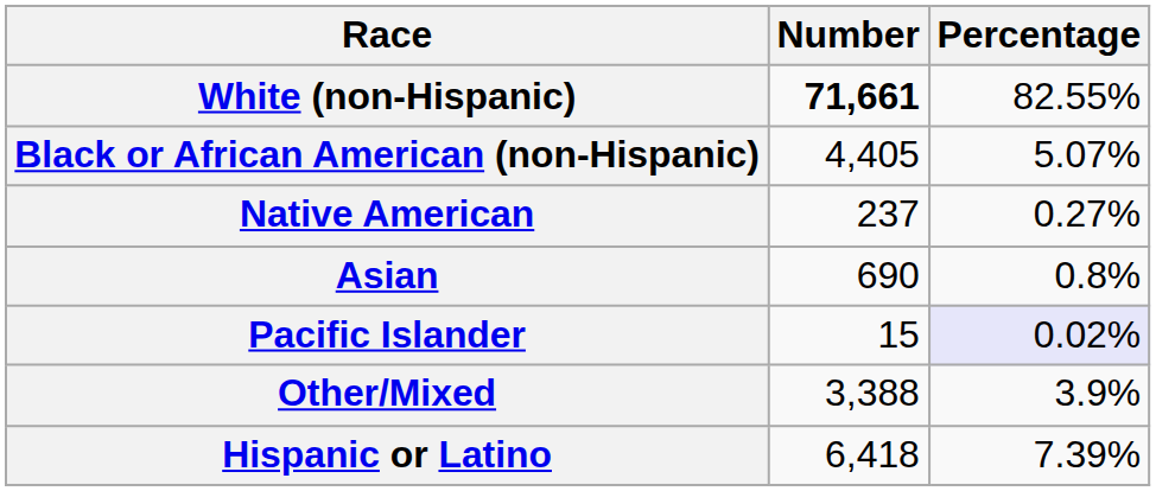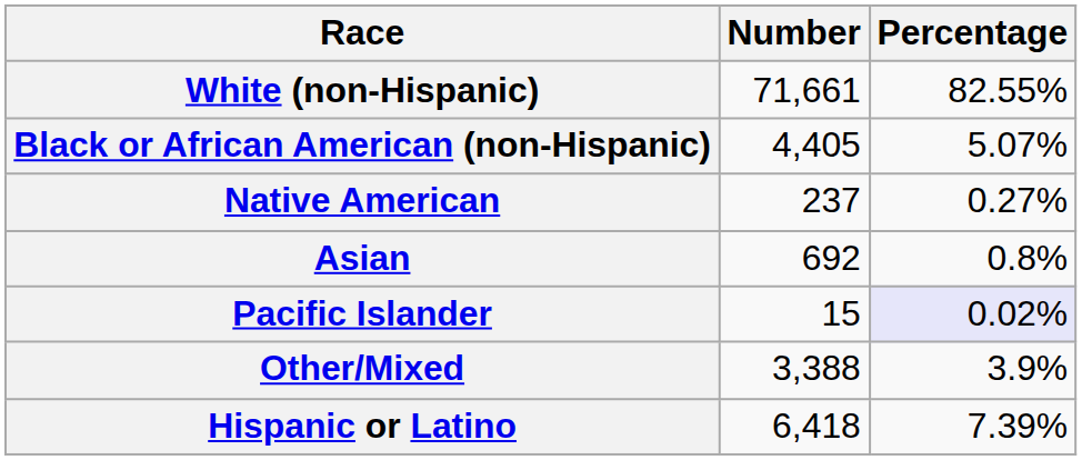 <table class="wikitable" style="text-align:right">
 <tr>
 <th scope="col">Race</th>
 <th scope="col">Number</th>
 <th scope="col">Percentage</th>
 </tr>
 <tr>
 <th scope="row"><a href='#'>White</a> (non-Hispanic)</th>
-<td><strong>71,661</strong></td>
+<td>71,661</td>
 <td>82.55%</td>
 </tr>
 <tr>
 <th scope="row"><a href='#'>Black or African American</a> (non-Hispanic)</th>
 <td>4,405</td>
 <td>5.07%</td>
 </tr>
 <tr>
 <th scope="row"><a href='#'>Native American</a></th>
 <td>237</td>
 <td>0.27%</td>
 </tr>
 <tr>
 <th scope="row"><a href='#'>Asian</a></th>
-<td>690</td>
+<td>692</td>
 <td>0.8%</td>
 </tr>
 <tr>
 <th scope="row"><a href='#'>Pacific Islander</a></th>
 <td>15</td>
 <td style="background: lavender;">0.02%</td>
 </tr>
 <tr>
 <th scope="row"><a href='#'>Other/Mixed</a></th>
 <td>3,388</td>
 <td>3.9%</td>
 </tr>
 <tr>
 <th scope="row"><a href='#'>Hispanic</a> or <a href='#'>Latino</a></th>
 <td>6,418</td>
 <td>7.39%</td>
 </tr>
 </table>
